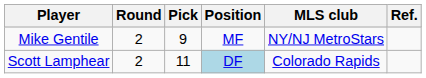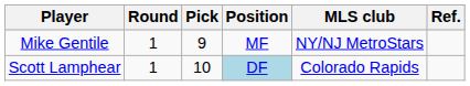 <table class="wikitable" style="text-align:center;">
 <tr style="background:#C0C0C0;">
 <th>Player</th>
 <th>Round</th>
 <th>Pick</th>
 <th>Position</th>
 <th>MLS club</th>
 <th>Ref.</th>
 </tr>
 <tr>
 <td><a href='#'>Mike Gentile</a></td>
-<td>2</td>
+<td>1</td>
 <td>9</td>
 <td><a href='#'>MF</a></td>
 <td><a href='#'>NY/NJ MetroStars</a></td>
 <td></td>
 </tr>
 <tr>
 <td><a href='#'>Scott Lamphear</a></td>
-<td>2</td>
-<td>11</td>
+<td>1</td>
+<td>10</td>
 <td style="background: lightblue;"><a href='#'>DF</a></td>
 <td><a href='#'>Colorado Rapids</a></td>
 <td></td>
 </tr>
 </table>
